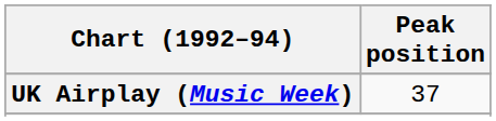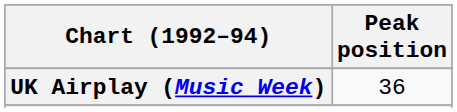 <table class="wikitable sortable plainrowheaders" style="text-align:center">
 <tr>
 <th scope="col">Chart (1992–94)</th>
 <th scope="col">Peak<br>position</th>
 </tr>
 <tr>
 </tr>
 <tr>
 </tr>
 <tr>
 </tr>
 <tr>
 <th scope="row">UK Airplay (<em><a href='#'>Music Week</a></em>)</th>
-<td>37</td>
+<td>36</td>
 </tr>
 <tr>
 </tr>
 <tr>
 </tr>
 <tr>
 </tr>
 </table>
